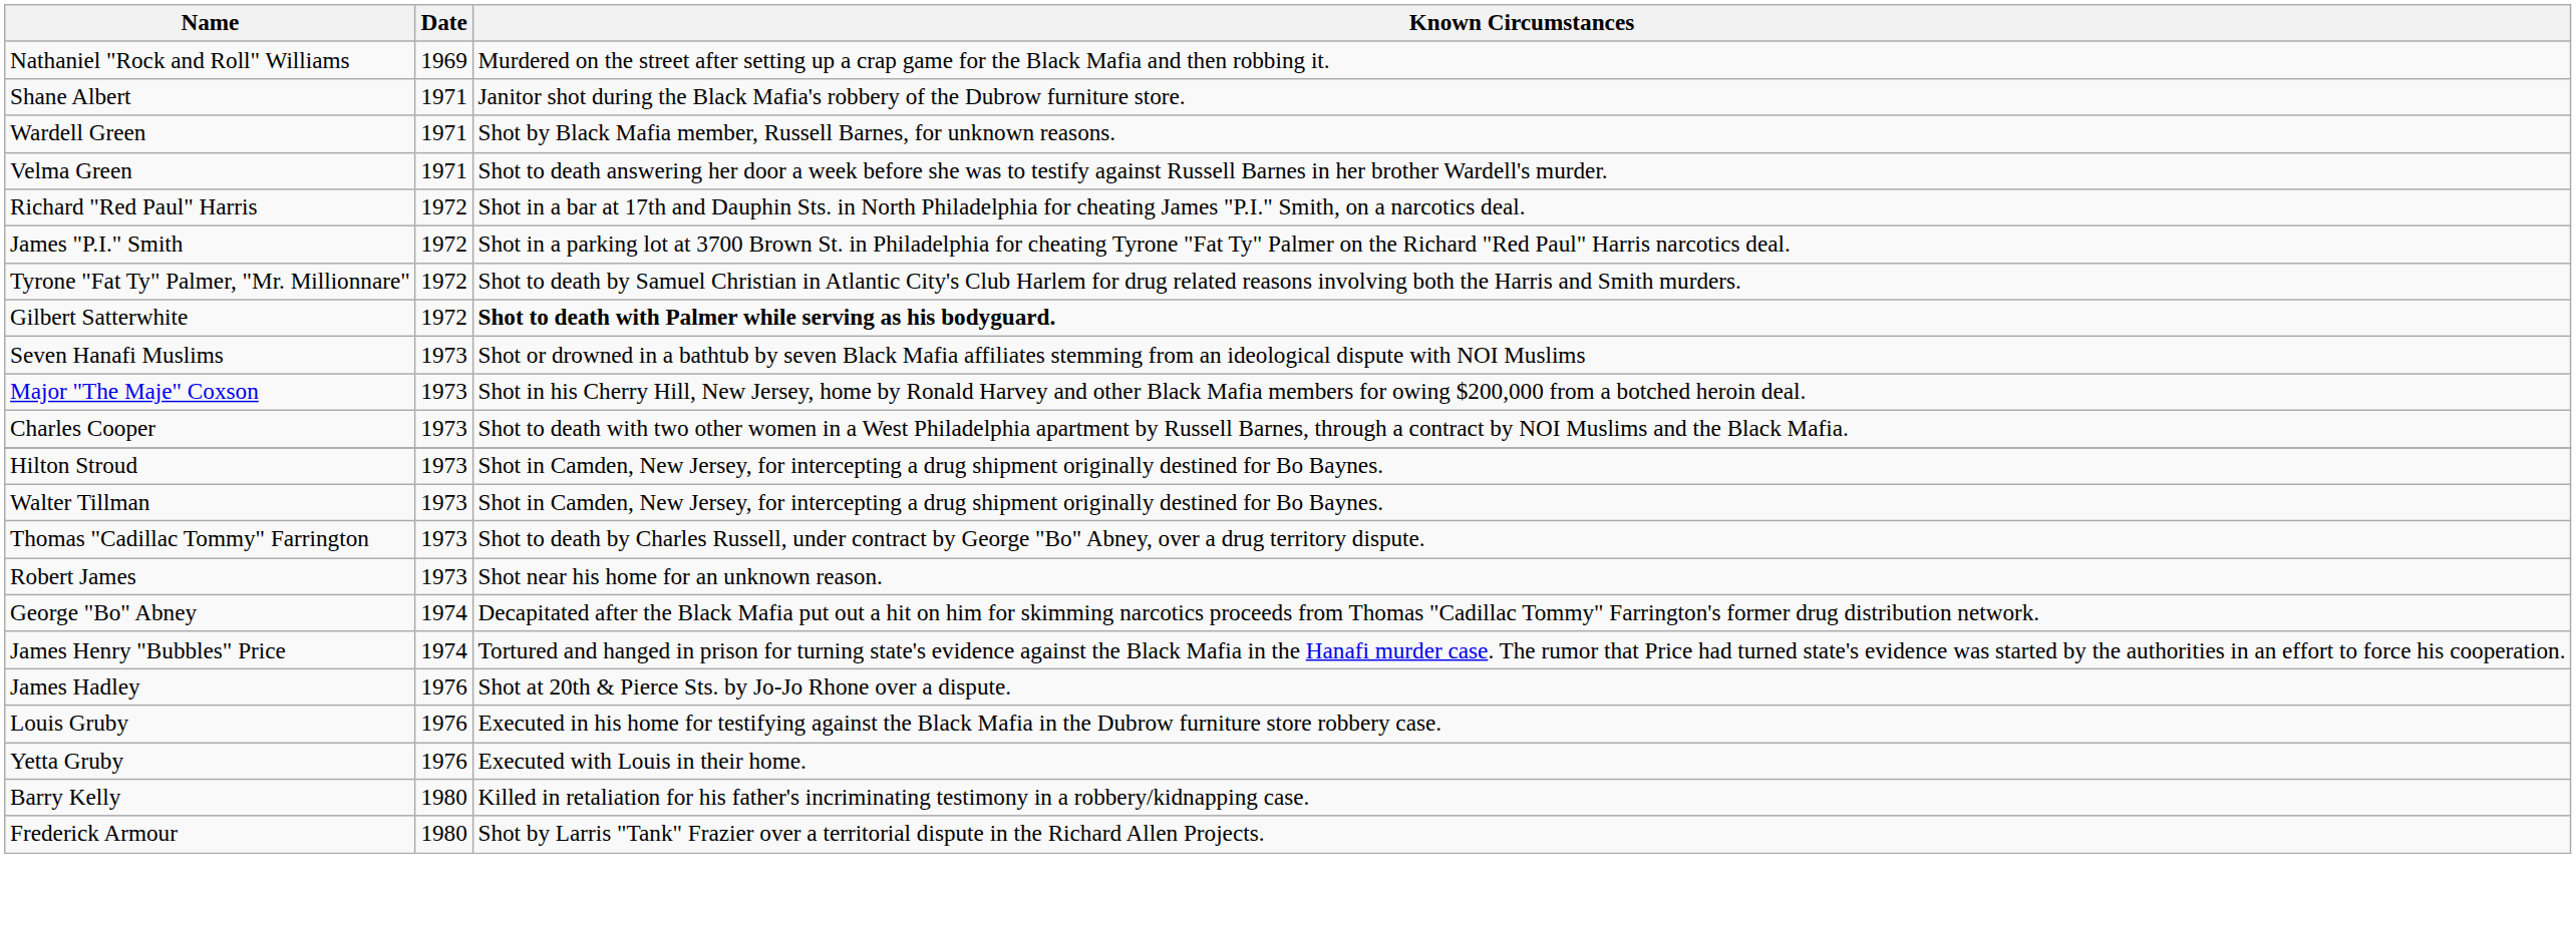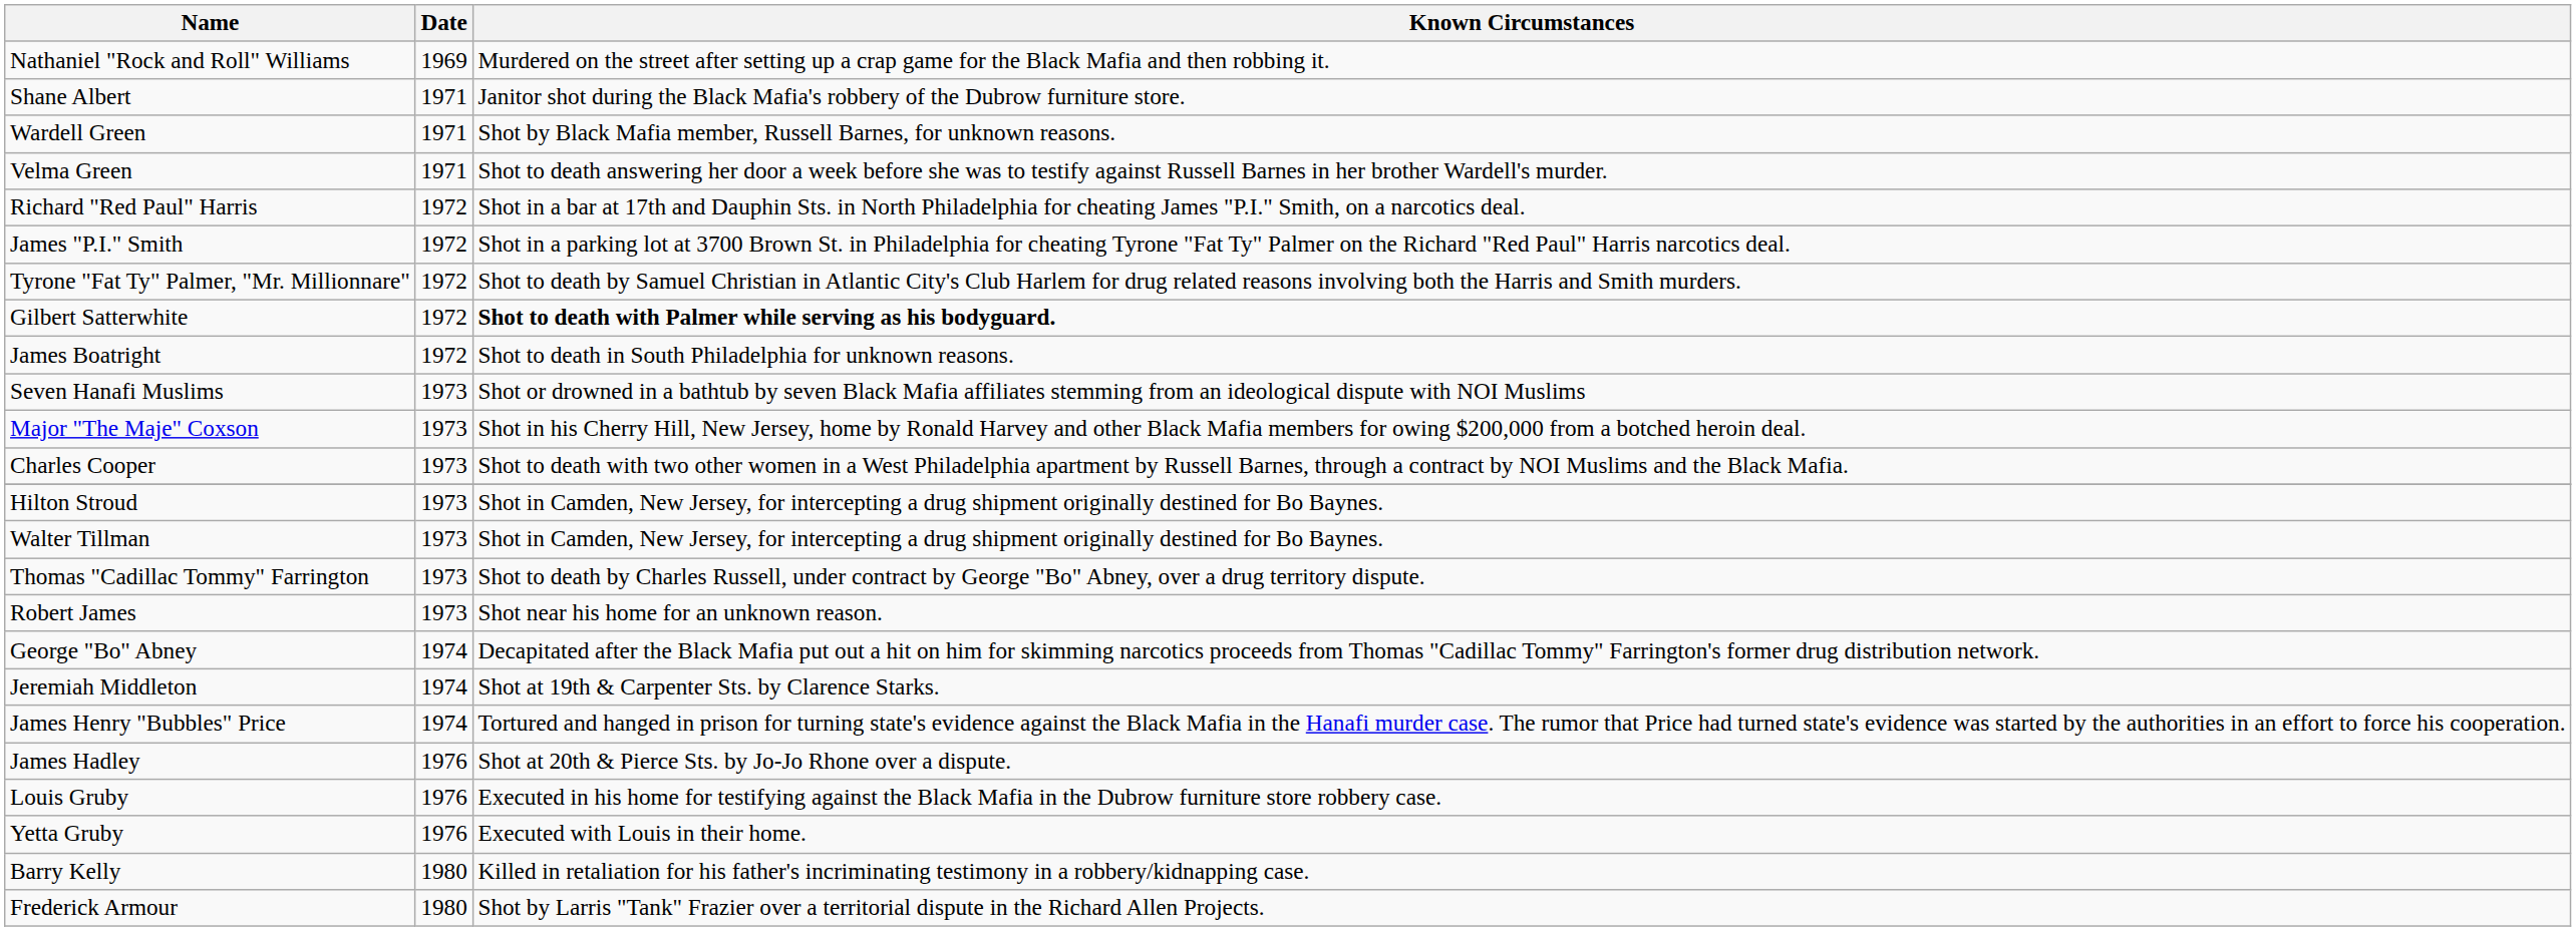 <table class="wikitable">
 <tr>
 <th>Name</th>
 <th>Date</th>
 <th>Known Circumstances</th>
 </tr>
 <tr>
 <td>Nathaniel "Rock and Roll" Williams</td>
 <td>1969</td>
 <td>Murdered on the street after setting up a crap game for the Black Mafia and then robbing it.</td>
 </tr>
 <tr>
 <td>Shane Albert</td>
 <td>1971</td>
 <td>Janitor shot during the Black Mafia's robbery of the Dubrow furniture store.</td>
 </tr>
 <tr>
 <td>Wardell Green</td>
 <td>1971</td>
 <td>Shot by Black Mafia member, Russell Barnes, for unknown reasons.</td>
 </tr>
 <tr>
 <td>Velma Green</td>
 <td>1971</td>
 <td>Shot to death answering her door a week before she was to testify against Russell Barnes in her brother Wardell's murder.</td>
 </tr>
 <tr>
 <td>Richard "Red Paul" Harris</td>
 <td>1972</td>
 <td>Shot in a bar at 17th and Dauphin Sts. in North Philadelphia for cheating James "P.I." Smith, on a narcotics deal.</td>
 </tr>
 <tr>
 <td>James "P.I." Smith</td>
 <td>1972</td>
 <td>Shot in a parking lot at 3700 Brown St. in Philadelphia for cheating Tyrone "Fat Ty" Palmer on the Richard "Red Paul" Harris narcotics deal.</td>
 </tr>
 <tr>
 <td>Tyrone "Fat Ty" Palmer, "Mr. Millionnare"</td>
 <td>1972</td>
 <td>Shot to death by Samuel Christian in Atlantic City's Club Harlem for drug related reasons involving both the Harris and Smith murders.</td>
 </tr>
 <tr>
 <td>Gilbert Satterwhite</td>
 <td>1972</td>
 <td><strong>Shot to death with Palmer while serving as his bodyguard.</strong></td>
 </tr>
 <tr>
+<td>James Boatright</td>
+<td>1972</td>
+<td>Shot to death in South Philadelphia for unknown reasons.</td>
+</tr>
+<tr>
 <td>Seven Hanafi Muslims</td>
 <td>1973</td>
 <td>Shot or drowned in a bathtub by seven Black Mafia affiliates stemming from an ideological dispute with NOI Muslims</td>
 </tr>
 <tr>
 <td><a href='#'>Major "The Maje" Coxson</a></td>
 <td>1973</td>
 <td>Shot in his Cherry Hill, New Jersey, home by Ronald Harvey and other Black Mafia members for owing $200,000 from a botched heroin deal.</td>
 </tr>
 <tr>
 <td>Charles Cooper</td>
 <td>1973</td>
 <td>Shot to death with two other women in a West Philadelphia apartment by Russell Barnes, through a contract by NOI Muslims and the Black Mafia.</td>
 </tr>
 <tr>
 </tr>
 <tr>
 <td>Hilton Stroud</td>
 <td>1973</td>
 <td>Shot in Camden, New Jersey, for intercepting a drug shipment originally destined for Bo Baynes.</td>
 </tr>
 <tr>
 <td>Walter Tillman</td>
 <td>1973</td>
 <td>Shot in Camden, New Jersey, for intercepting a drug shipment originally destined for Bo Baynes.</td>
 </tr>
 <tr>
 <td>Thomas "Cadillac Tommy" Farrington</td>
 <td>1973</td>
 <td>Shot to death by Charles Russell, under contract by George "Bo" Abney, over a drug territory dispute.</td>
 </tr>
 <tr>
 <td>Robert James</td>
 <td>1973</td>
 <td>Shot near his home for an unknown reason.</td>
 </tr>
 <tr>
 <td>George "Bo" Abney</td>
 <td>1974</td>
 <td>Decapitated after the Black Mafia put out a hit on him for skimming narcotics proceeds from Thomas "Cadillac Tommy" Farrington's former drug distribution network.</td>
 </tr>
 <tr>
+<td>Jeremiah Middleton</td>
+<td>1974</td>
+<td>Shot at 19th & Carpenter Sts. by Clarence Starks.</td>
+</tr>
+<tr>
 <td>James Henry "Bubbles" Price</td>
 <td>1974</td>
 <td>Tortured and hanged in prison for turning state's evidence against the Black Mafia in the <a href='#'>Hanafi murder case</a>.  The rumor that Price had turned state's evidence was started by the authorities in an effort to force his cooperation.</td>
 </tr>
 <tr>
 <td>James Hadley</td>
 <td>1976</td>
 <td>Shot at 20th & Pierce Sts. by Jo-Jo Rhone over a dispute.</td>
 </tr>
 <tr>
 <td>Louis Gruby</td>
 <td>1976</td>
 <td>Executed in his home for testifying against the Black Mafia in the Dubrow furniture store robbery case.</td>
 </tr>
 <tr>
 <td>Yetta Gruby</td>
 <td>1976</td>
 <td>Executed with Louis in their home.</td>
 </tr>
 <tr>
 <td>Barry Kelly</td>
 <td>1980</td>
 <td>Killed in retaliation for his father's incriminating testimony in a robbery/kidnapping case.</td>
 </tr>
 <tr>
 <td>Frederick Armour</td>
 <td>1980</td>
 <td>Shot by Larris "Tank" Frazier over a territorial dispute in the Richard Allen Projects.</td>
 </tr>
 </table>
